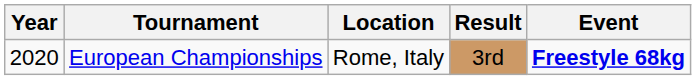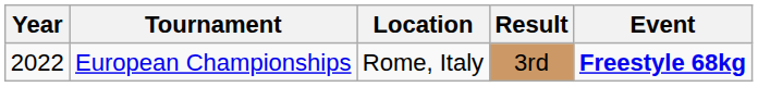 <table class="wikitable" style="font-size:95%;">
 <tr>
 <th>Year</th>
 <th>Tournament</th>
 <th>Location</th>
 <th>Result</th>
 <th>Event</th>
 </tr>
 <tr>
-<td>2020</td>
+<td>2022</td>
 <td><a href='#'>European Championships</a></td>
 <td>Rome, Italy</td>
 <td align="center" bgcolor="cc9966">3rd</td>
 <td><strong><a href='#'>Freestyle 68kg</a></strong></td>
 </tr>
 </table>
